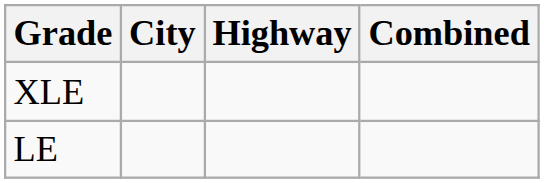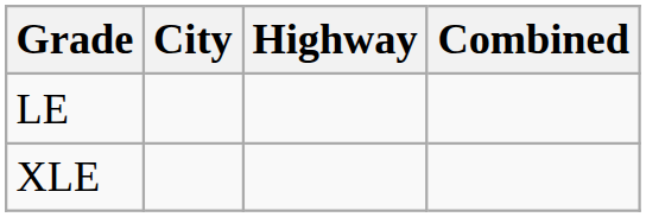 <table class="wikitable">
 <tr>
 <th>Grade</th>
 <th>City</th>
 <th>Highway</th>
 <th>Combined</th>
 </tr>
 <tr>
+<td>LE</td>
+<td></td>
+<td></td>
+<td></td>
+</tr>
+<tr>
 <td>XLE</td>
 <td></td>
 <td></td>
 <td></td>
 </tr>
-<tr>
-<td>LE</td>
-<td></td>
-<td></td>
-<td></td>
-</tr>
 </table>
